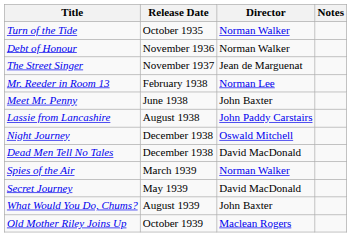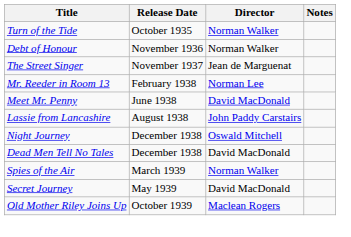 <table class="wikitable sortable">
 <tr>
 <th>Title</th>
 <th>Release Date</th>
 <th>Director</th>
 <th>Notes</th>
 </tr>
 <tr>
 <td><em><a href='#'>Turn of the Tide</a></em></td>
 <td>October 1935</td>
 <td><a href='#'> Norman Walker</a></td>
 <td></td>
 </tr>
 <tr>
 <td><em><a href='#'>Debt of Honour</a></em></td>
 <td>November 1936</td>
 <td>Norman Walker</td>
 <td></td>
 </tr>
 <tr>
 <td><em><a href='#'>The Street Singer</a></em></td>
 <td>November 1937</td>
 <td>Jean de Marguenat</td>
 <td></td>
 </tr>
 <tr>
 <td><em><a href='#'>Mr. Reeder in Room 13</a></em></td>
 <td>February 1938</td>
 <td><a href='#'>Norman Lee</a></td>
 <td></td>
 </tr>
 <tr>
 <td><em><a href='#'>Meet Mr. Penny</a></em></td>
 <td>June 1938</td>
-<td>John Baxter</td>
+<td><a href='#'>David MacDonald</a></td>
 <td></td>
 </tr>
 <tr>
 <td><em><a href='#'>Lassie from Lancashire</a></em></td>
 <td>August 1938</td>
 <td><a href='#'>John Paddy Carstairs</a></td>
 <td></td>
 </tr>
 <tr>
 <td><em><a href='#'>Night Journey</a></em></td>
 <td>December 1938</td>
 <td><a href='#'>Oswald Mitchell </a></td>
 <td></td>
 </tr>
 <tr>
 <td><em><a href='#'>Dead Men Tell No Tales</a></em></td>
 <td>December 1938</td>
 <td>David MacDonald</td>
 <td></td>
 </tr>
 <tr>
 <td><em><a href='#'>Spies of the Air</a></em></td>
 <td>March 1939</td>
 <td><a href='#'> Norman Walker</a></td>
 <td></td>
 </tr>
 <tr>
 <td><em><a href='#'>Secret Journey</a></em></td>
 <td>May 1939</td>
 <td>David MacDonald</td>
 <td></td>
 </tr>
 <tr>
-<td><em><a href='#'>What Would You Do, Chums?</a></em></td>
-<td>August 1939</td>
-<td>John Baxter</td>
-<td></td>
-</tr>
-<tr>
 <td><em><a href='#'>Old Mother Riley Joins Up</a></em></td>
 <td>October 1939</td>
 <td><a href='#'>Maclean Rogers </a></td>
 <td></td>
 </tr>
 </table>
